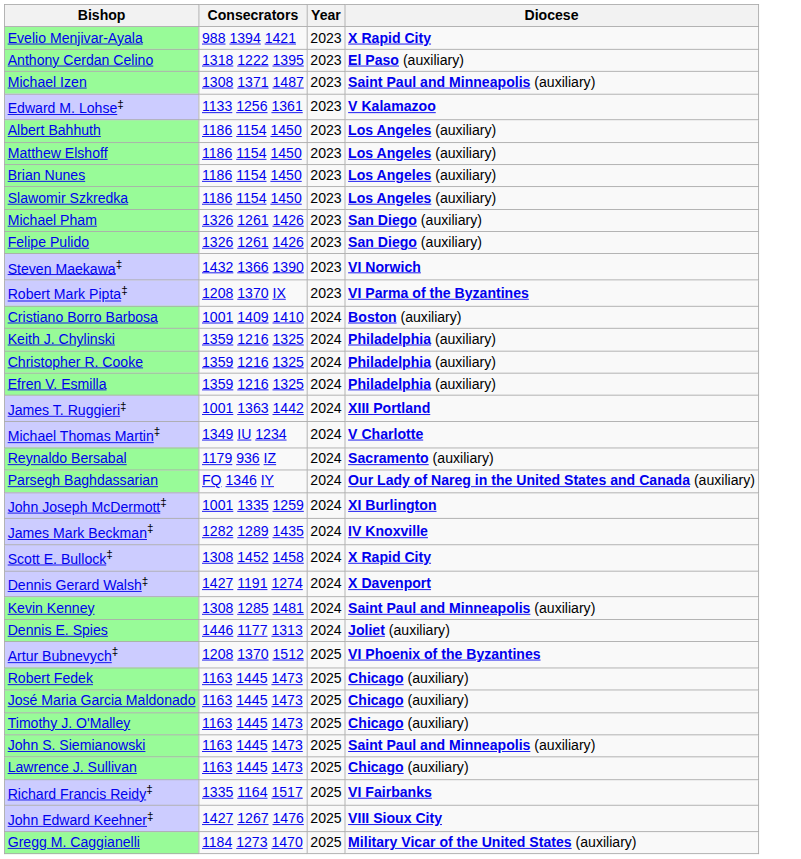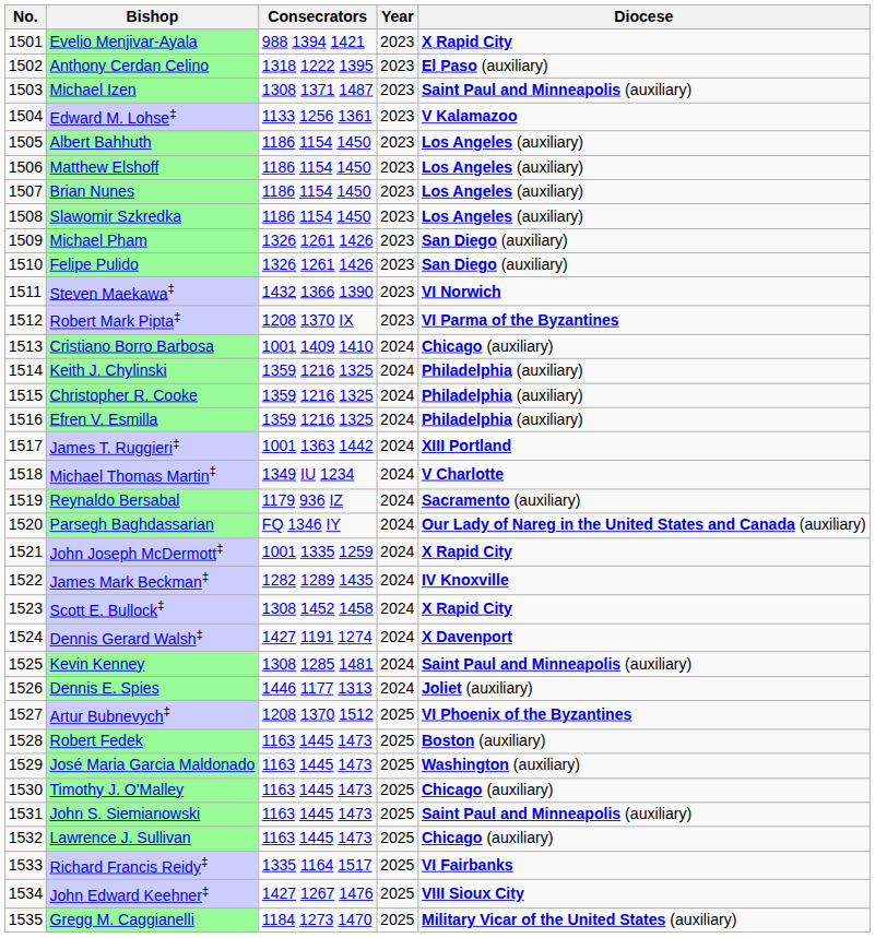 <table class="wikitable">
 <tr>
+<th>No.</th>
 <th>Bishop</th>
 <th>Consecrators</th>
 <th>Year</th>
 <th>Diocese</th>
 </tr>
 <tr>
+<td>1501</td>
 <td bgcolor="#98FB98"><a href='#'>Evelio Menjivar-Ayala</a></td>
 <td><a href='#'>988</a> <a href='#'>1394</a> <a href='#'>1421</a></td>
 <td>2023</td>
 <td><strong><a href='#'>X Rapid City</a></strong></td>
 </tr>
 <tr>
+<td>1502</td>
 <td bgcolor="#98FB98"><a href='#'>Anthony Cerdan Celino</a></td>
 <td><a href='#'>1318</a> <a href='#'>1222</a> <a href='#'>1395</a></td>
 <td>2023</td>
 <td><strong><a href='#'>El Paso</a></strong> (auxiliary)</td>
 </tr>
 <tr>
+<td>1503</td>
 <td bgcolor="#98FB98"><a href='#'>Michael Izen</a></td>
 <td><a href='#'>1308</a> <a href='#'>1371</a> <a href='#'>1487</a></td>
 <td>2023</td>
 <td><strong><a href='#'>Saint Paul and Minneapolis</a></strong> (auxiliary)</td>
 </tr>
 <tr>
+<td>1504</td>
 <td bgcolor="#ccccff"><a href='#'>Edward M. Lohse</a><sup>‡</sup></td>
 <td><a href='#'>1133</a> <a href='#'>1256</a> <a href='#'>1361</a></td>
 <td>2023</td>
 <td><strong><a href='#'>V Kalamazoo</a></strong></td>
 </tr>
 <tr>
+<td>1505</td>
 <td bgcolor="#98FB98"><a href='#'>Albert Bahhuth</a></td>
 <td><a href='#'>1186</a> <a href='#'>1154</a> <a href='#'>1450</a></td>
 <td>2023</td>
 <td><strong><a href='#'>Los Angeles</a></strong> (auxiliary)</td>
 </tr>
 <tr>
+<td>1506</td>
 <td bgcolor="#98FB98"><a href='#'>Matthew Elshoff</a></td>
 <td><a href='#'>1186</a> <a href='#'>1154</a> <a href='#'>1450</a></td>
 <td>2023</td>
 <td><strong><a href='#'>Los Angeles</a></strong> (auxiliary)</td>
 </tr>
 <tr>
+<td>1507</td>
 <td bgcolor="#98FB98"><a href='#'>Brian Nunes</a></td>
 <td><a href='#'>1186</a> <a href='#'>1154</a> <a href='#'>1450</a></td>
 <td>2023</td>
 <td><strong><a href='#'>Los Angeles</a></strong> (auxiliary)</td>
 </tr>
 <tr>
+<td>1508</td>
 <td bgcolor="#98FB98"><a href='#'>Slawomir Szkredka</a></td>
 <td><a href='#'>1186</a> <a href='#'>1154</a> <a href='#'>1450</a></td>
 <td>2023</td>
 <td><strong><a href='#'>Los Angeles</a></strong> (auxiliary)</td>
 </tr>
 <tr>
+<td>1509</td>
 <td bgcolor="#98FB98"><a href='#'>Michael Pham</a></td>
 <td><a href='#'>1326</a> <a href='#'>1261</a> <a href='#'>1426</a></td>
 <td>2023</td>
 <td><strong><a href='#'>San Diego</a></strong> (auxiliary)  </td>
 </tr>
 <tr>
+<td>1510</td>
 <td bgcolor="#98FB98"><a href='#'>Felipe Pulido</a></td>
 <td><a href='#'>1326</a> <a href='#'>1261</a> <a href='#'>1426</a></td>
 <td>2023</td>
 <td><strong><a href='#'>San Diego</a></strong> (auxiliary)</td>
 </tr>
 <tr>
+<td>1511</td>
 <td bgcolor="#ccccff"><a href='#'>Steven Maekawa</a><sup>‡</sup></td>
 <td><a href='#'>1432</a> <a href='#'>1366</a> <a href='#'>1390</a></td>
 <td>2023</td>
 <td><strong><a href='#'>VI Norwich</a></strong></td>
 </tr>
 <tr>
+<td>1512</td>
 <td bgcolor="#ccccff"><a href='#'>Robert Mark Pipta</a><sup>‡</sup></td>
 <td><a href='#'>1208</a> <a href='#'>1370</a> <a href='#'>IX</a></td>
 <td>2023</td>
 <td><strong><a href='#'>VI Parma of the Byzantines</a></strong></td>
 </tr>
 <tr>
+<td>1513</td>
 <td bgcolor="#98FB98"><a href='#'>Cristiano Borro Barbosa</a></td>
 <td><a href='#'>1001</a> <a href='#'>1409</a> <a href='#'>1410</a></td>
 <td>2024</td>
-<td><strong><a href='#'>Boston</a></strong> (auxiliary)</td>
+<td><strong><a href='#'>Chicago</a></strong> (auxiliary)</td>
 </tr>
 <tr>
+<td>1514</td>
 <td bgcolor="#98FB98"><a href='#'>Keith J. Chylinski</a></td>
 <td><a href='#'>1359</a> <a href='#'>1216</a> <a href='#'>1325</a></td>
 <td>2024</td>
 <td><strong><a href='#'>Philadelphia</a></strong> (auxiliary)</td>
 </tr>
 <tr>
+<td>1515</td>
 <td bgcolor="#98FB98"><a href='#'>Christopher R. Cooke</a></td>
 <td><a href='#'>1359</a> <a href='#'>1216</a> <a href='#'>1325</a></td>
 <td>2024</td>
 <td><strong><a href='#'>Philadelphia</a></strong> (auxiliary)</td>
 </tr>
 <tr>
+<td>1516</td>
 <td bgcolor="#98FB98"><a href='#'>Efren V. Esmilla</a></td>
 <td><a href='#'>1359</a> <a href='#'>1216</a> <a href='#'>1325</a></td>
 <td>2024</td>
 <td><strong><a href='#'>Philadelphia</a></strong> (auxiliary)</td>
 </tr>
 <tr>
+<td>1517</td>
 <td bgcolor="#ccccff"><a href='#'>James T. Ruggieri</a><sup>‡</sup></td>
 <td><a href='#'>1001</a> <a href='#'>1363</a> <a href='#'>1442</a></td>
 <td>2024</td>
 <td><strong><a href='#'>XIII Portland</a></strong></td>
 </tr>
 <tr>
+<td>1518</td>
 <td bgcolor="#ccccff"><a href='#'>Michael Thomas Martin</a><sup>‡</sup></td>
 <td><a href='#'>1349</a> <a href='#'>IU</a> <a href='#'>1234</a></td>
 <td>2024</td>
 <td><strong><a href='#'>V Charlotte</a></strong></td>
 </tr>
 <tr>
+<td>1519</td>
 <td bgcolor="#98FB98"><a href='#'>Reynaldo Bersabal</a></td>
 <td><a href='#'>1179</a> <a href='#'>936</a> <a href='#'>IZ</a></td>
 <td>2024</td>
 <td><strong><a href='#'>Sacramento</a></strong> (auxiliary)</td>
 </tr>
 <tr>
+<td>1520</td>
 <td bgcolor="#98FB98"><a href='#'>Parsegh Baghdassarian</a></td>
 <td><a href='#'>FQ</a> <a href='#'>1346</a> <a href='#'>IY</a></td>
 <td>2024</td>
 <td><strong><a href='#'>Our Lady of Nareg in the United States and Canada</a></strong> (auxiliary)</td>
 </tr>
 <tr>
+<td>1521</td>
 <td bgcolor="#ccccff"><a href='#'>John Joseph McDermott</a><sup>‡</sup></td>
 <td><a href='#'>1001</a> <a href='#'>1335</a> <a href='#'>1259</a></td>
 <td>2024</td>
-<td><strong><a href='#'>XI Burlington</a></strong></td>
+<td><strong><a href='#'>X Rapid City</a></strong></td>
 </tr>
 <tr>
+<td>1522</td>
 <td bgcolor="#ccccff"><a href='#'>James Mark Beckman</a><sup>‡</sup></td>
 <td><a href='#'>1282</a> <a href='#'>1289</a> <a href='#'>1435</a></td>
 <td>2024</td>
 <td><strong><a href='#'>IV Knoxville</a></strong></td>
 </tr>
 <tr>
+<td>1523</td>
 <td bgcolor="#ccccff"><a href='#'>Scott E. Bullock</a><sup>‡</sup></td>
 <td><a href='#'>1308</a> <a href='#'>1452</a> <a href='#'>1458</a></td>
 <td>2024</td>
 <td><strong><a href='#'>X Rapid City</a></strong></td>
 </tr>
 <tr>
+<td>1524</td>
 <td bgcolor="#ccccff"><a href='#'>Dennis Gerard Walsh</a><sup>‡</sup></td>
 <td><a href='#'>1427</a> <a href='#'>1191</a> <a href='#'>1274</a></td>
 <td>2024</td>
 <td><strong><a href='#'>X Davenport</a></strong></td>
 </tr>
 <tr>
+<td>1525</td>
 <td bgcolor="#98FB98"><a href='#'>Kevin Kenney</a></td>
 <td><a href='#'>1308</a> <a href='#'>1285</a> <a href='#'>1481</a></td>
 <td>2024</td>
 <td><strong><a href='#'>Saint Paul and Minneapolis</a></strong> (auxiliary)</td>
 </tr>
 <tr>
+<td>1526</td>
 <td bgcolor="#98FB98"><a href='#'>Dennis E. Spies</a></td>
 <td><a href='#'>1446</a> <a href='#'>1177</a> <a href='#'>1313</a></td>
 <td>2024</td>
 <td><strong><a href='#'>Joliet</a></strong> (auxiliary)</td>
 </tr>
 <tr>
+<td>1527</td>
 <td bgcolor="#ccccff"><a href='#'>Artur Bubnevych</a><sup>‡</sup></td>
 <td><a href='#'>1208</a> <a href='#'>1370</a> <a href='#'>1512</a></td>
 <td>2025</td>
 <td><strong><a href='#'>VI Phoenix of the Byzantines</a></strong></td>
 </tr>
 <tr>
+<td>1528</td>
 <td bgcolor="#98FB98"><a href='#'>Robert Fedek</a></td>
 <td><a href='#'>1163</a> <a href='#'>1445</a> <a href='#'>1473</a></td>
 <td>2025</td>
-<td><strong><a href='#'>Chicago</a></strong> (auxiliary)</td>
+<td><strong><a href='#'>Boston</a></strong> (auxiliary)</td>
 </tr>
 <tr>
+<td>1529</td>
 <td bgcolor="#98FB98"><a href='#'>José Maria Garcia Maldonado</a></td>
 <td><a href='#'>1163</a> <a href='#'>1445</a> <a href='#'>1473</a></td>
 <td>2025</td>
-<td><strong><a href='#'>Chicago</a></strong> (auxiliary)</td>
+<td><strong><a href='#'>Washington</a></strong> (auxiliary)</td>
 </tr>
 <tr>
+<td>1530</td>
 <td bgcolor="#98FB98"><a href='#'>Timothy J. O'Malley</a></td>
 <td><a href='#'>1163</a> <a href='#'>1445</a> <a href='#'>1473</a></td>
 <td>2025</td>
 <td><strong><a href='#'>Chicago</a></strong> (auxiliary)</td>
 </tr>
 <tr>
+<td>1531</td>
 <td bgcolor="#98FB98"><a href='#'>John S. Siemianowski</a></td>
 <td><a href='#'>1163</a> <a href='#'>1445</a> <a href='#'>1473</a></td>
 <td>2025</td>
 <td><strong><a href='#'>Saint Paul and Minneapolis</a></strong> (auxiliary)</td>
 </tr>
 <tr>
+<td>1532</td>
 <td bgcolor="#98FB98"><a href='#'>Lawrence J. Sullivan</a></td>
 <td><a href='#'>1163</a> <a href='#'>1445</a> <a href='#'>1473</a></td>
 <td>2025</td>
 <td><strong><a href='#'>Chicago</a></strong> (auxiliary)</td>
 </tr>
 <tr>
+<td>1533</td>
 <td bgcolor="#ccccff"><a href='#'>Richard Francis Reidy</a><sup>‡</sup></td>
 <td><a href='#'>1335</a> <a href='#'>1164</a> <a href='#'>1517</a></td>
 <td>2025</td>
 <td><strong><a href='#'>VI Fairbanks</a></strong></td>
 </tr>
 <tr>
+<td>1534</td>
 <td bgcolor="#ccccff"><a href='#'>John Edward Keehner</a><sup>‡</sup></td>
 <td><a href='#'>1427</a> <a href='#'>1267</a> <a href='#'>1476</a></td>
 <td>2025</td>
 <td><strong><a href='#'>VIII Sioux City</a></strong></td>
 </tr>
 <tr>
+<td>1535</td>
 <td bgcolor="#98FB98"><a href='#'>Gregg M. Caggianelli</a></td>
 <td><a href='#'>1184</a> <a href='#'>1273</a> <a href='#'>1470</a></td>
 <td>2025</td>
 <td><strong><a href='#'>Military Vicar of the United States</a></strong> (auxiliary)<br></td>
 </tr>
 </table>
